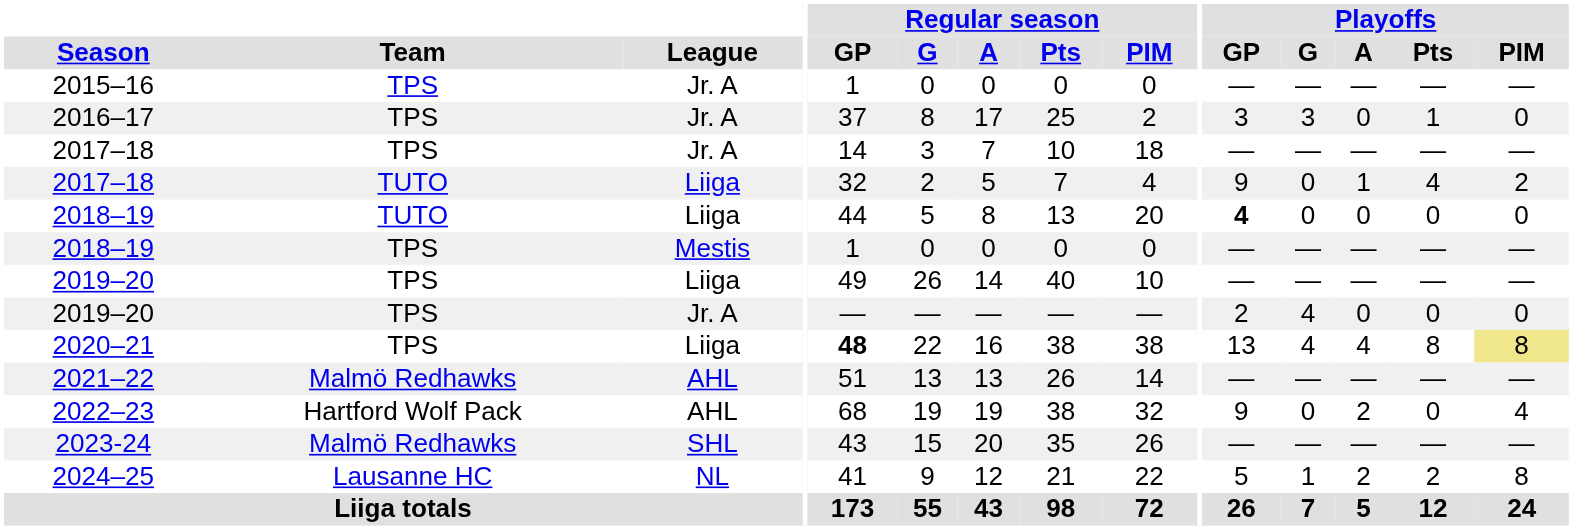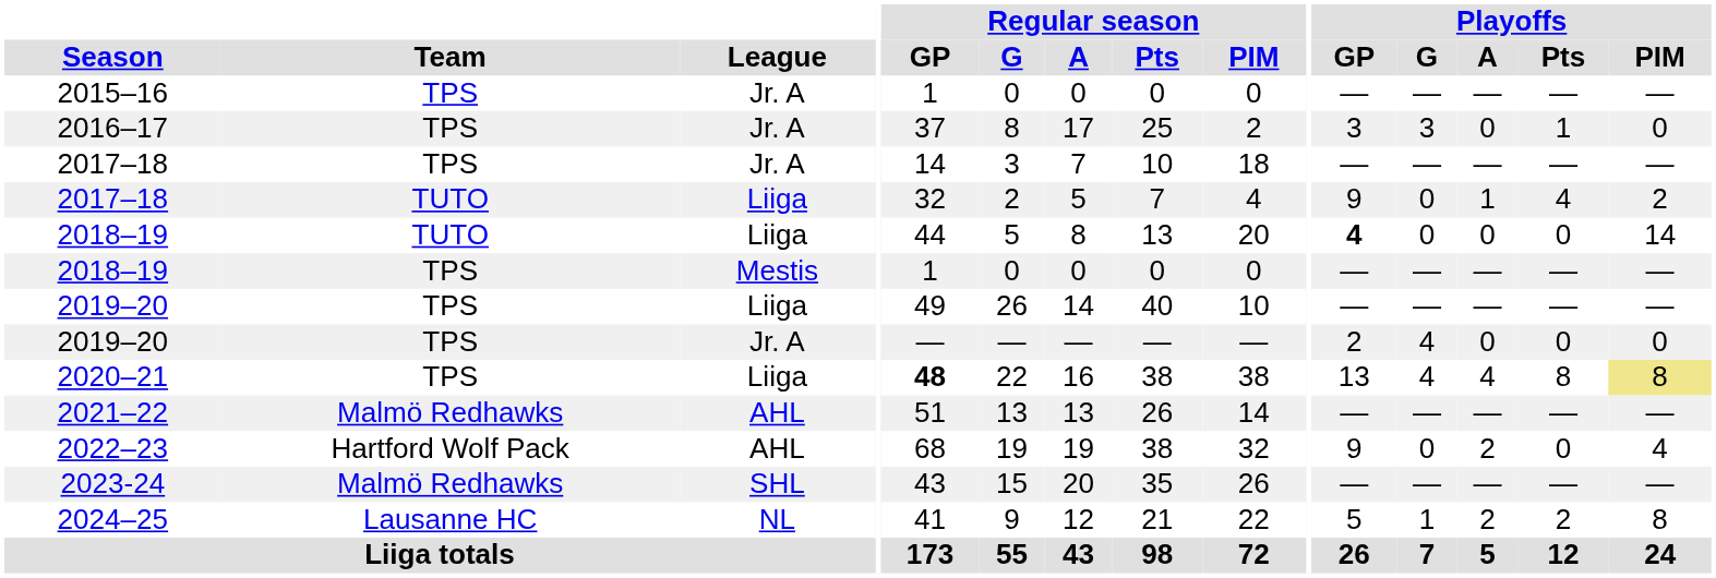 <table border="0" cellpadding="1" cellspacing="0" style="text-align:center; width:60em;">
 <tr bgcolor="#e0e0e0">
 <th colspan="3" bgcolor="#ffffff"></th>
 <th rowspan="99" bgcolor="#ffffff"></th>
 <th colspan="5"><a href='#'>Regular season</a></th>
 <th rowspan="99" bgcolor="#ffffff"></th>
 <th colspan="5"><a href='#'>Playoffs</a></th>
 </tr>
 <tr bgcolor="#e0e0e0">
 <th><a href='#'>Season</a></th>
 <th>Team</th>
 <th>League</th>
 <th>GP</th>
 <th><a href='#'>G</a></th>
 <th><a href='#'>A</a></th>
 <th><a href='#'>Pts</a></th>
 <th><a href='#'>PIM</a></th>
 <th>GP</th>
 <th>G</th>
 <th>A</th>
 <th>Pts</th>
 <th>PIM</th>
 </tr>
 <tr>
 <td>2015–16</td>
 <td><a href='#'>TPS</a></td>
 <td>Jr. A</td>
 <td>1</td>
 <td>0</td>
 <td>0</td>
 <td>0</td>
 <td>0</td>
 <td>—</td>
 <td>—</td>
 <td>—</td>
 <td>—</td>
 <td>—</td>
 </tr>
 <tr bgcolor="#f0f0f0">
 <td>2016–17</td>
 <td>TPS</td>
 <td>Jr. A</td>
 <td>37</td>
 <td>8</td>
 <td>17</td>
 <td>25</td>
 <td>2</td>
 <td>3</td>
 <td>3</td>
 <td>0</td>
 <td>1</td>
 <td>0</td>
 </tr>
 <tr>
 <td>2017–18</td>
 <td>TPS</td>
 <td>Jr. A</td>
 <td>14</td>
 <td>3</td>
 <td>7</td>
 <td>10</td>
 <td>18</td>
 <td>—</td>
 <td>—</td>
 <td>—</td>
 <td>—</td>
 <td>—</td>
 </tr>
 <tr bgcolor="#f0f0f0">
 <td><a href='#'>2017–18</a></td>
 <td><a href='#'>TUTO</a></td>
 <td><a href='#'>Liiga</a></td>
 <td>32</td>
 <td>2</td>
 <td>5</td>
 <td>7</td>
 <td>4</td>
 <td>9</td>
 <td>0</td>
 <td>1</td>
 <td>4</td>
 <td>2</td>
 </tr>
 <tr>
 <td><a href='#'>2018–19</a></td>
 <td><a href='#'>TUTO</a></td>
 <td>Liiga</td>
 <td>44</td>
 <td>5</td>
 <td>8</td>
 <td>13</td>
 <td>20</td>
 <td><strong>4</strong></td>
 <td>0</td>
 <td>0</td>
 <td>0</td>
-<td>0</td>
+<td>14</td>
 </tr>
 <tr bgcolor="#f0f0f0">
 <td><a href='#'>2018–19</a></td>
 <td>TPS</td>
 <td><a href='#'>Mestis</a></td>
 <td>1</td>
 <td>0</td>
 <td>0</td>
 <td>0</td>
 <td>0</td>
 <td>—</td>
 <td>—</td>
 <td>—</td>
 <td>—</td>
 <td>—</td>
 </tr>
 <tr>
 <td><a href='#'>2019–20</a></td>
 <td>TPS</td>
 <td>Liiga</td>
 <td>49</td>
 <td>26</td>
 <td>14</td>
 <td>40</td>
 <td>10</td>
 <td>—</td>
 <td>—</td>
 <td>—</td>
 <td>—</td>
 <td>—</td>
 </tr>
 <tr bgcolor="#f0f0f0">
 <td>2019–20</td>
 <td>TPS</td>
 <td>Jr. A</td>
 <td>—</td>
 <td>—</td>
 <td>—</td>
 <td>—</td>
 <td>—</td>
 <td>2</td>
 <td>4</td>
 <td>0</td>
 <td>0</td>
 <td>0</td>
 </tr>
 <tr>
 <td><a href='#'>2020–21</a></td>
 <td>TPS</td>
 <td>Liiga</td>
 <td><strong>48</strong></td>
 <td>22</td>
 <td>16</td>
 <td>38</td>
 <td>38</td>
 <td>13</td>
 <td>4</td>
 <td>4</td>
 <td>8</td>
 <td style="background: khaki;">8</td>
 </tr>
 <tr bgcolor="#f0f0f0">
 <td><a href='#'>2021–22</a></td>
 <td><a href='#'>Malmö Redhawks</a></td>
 <td><a href='#'>AHL</a></td>
 <td>51</td>
 <td>13</td>
 <td>13</td>
 <td>26</td>
 <td>14</td>
 <td>—</td>
 <td>—</td>
 <td>—</td>
 <td>—</td>
 <td>—</td>
 </tr>
 <tr>
 <td><a href='#'>2022–23</a></td>
 <td>Hartford Wolf Pack</td>
 <td>AHL</td>
 <td>68</td>
 <td>19</td>
 <td>19</td>
 <td>38</td>
 <td>32</td>
 <td>9</td>
 <td>0</td>
 <td>2</td>
 <td>0</td>
 <td>4</td>
 </tr>
 <tr bgcolor="#f0f0f0">
 <td><a href='#'>2023-24</a></td>
 <td><a href='#'>Malmö Redhawks</a></td>
 <td><a href='#'>SHL</a></td>
 <td>43</td>
 <td>15</td>
 <td>20</td>
 <td>35</td>
 <td>26</td>
 <td>—</td>
 <td>—</td>
 <td>—</td>
 <td>—</td>
 <td>—</td>
 </tr>
 <tr>
 <td><a href='#'>2024–25</a></td>
 <td><a href='#'>Lausanne HC</a></td>
 <td><a href='#'>NL</a></td>
 <td>41</td>
 <td>9</td>
 <td>12</td>
 <td>21</td>
 <td>22</td>
 <td>5</td>
 <td>1</td>
 <td>2</td>
 <td>2</td>
 <td>8</td>
 </tr>
 <tr>
 </tr>
 <tr bgcolor="#e0e0e0">
 <th colspan="3">Liiga totals</th>
 <th>173</th>
 <th>55</th>
 <th>43</th>
 <th>98</th>
 <th>72</th>
 <th>26</th>
 <th>7</th>
 <th>5</th>
 <th>12</th>
 <th>24</th>
 </tr>
 </table>
